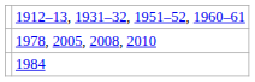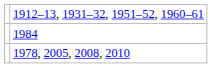 <table class="wikitable">
 <tr bgcolor=#ffffff align=left>
 <td align=left></td>
 <td><a href='#'>1912–13</a>, <a href='#'>1931–32</a>, <a href='#'>1951–52</a>, <a href='#'>1960–61</a></td>
 </tr>
 <tr bgcolor=#ffffff align=left>
 <td align=left></td>
-<td><a href='#'>1978</a>, <a href='#'>2005</a>, <a href='#'>2008</a>, <a href='#'>2010</a></td>
+<td><a href='#'>1984</a></td>
 </tr>
 <tr bgcolor=#ffffff align=left>
 <td align=left></td>
-<td><a href='#'>1984</a></td>
+<td><a href='#'>1978</a>, <a href='#'>2005</a>, <a href='#'>2008</a>, <a href='#'>2010</a></td>
 </tr>
 </table>
